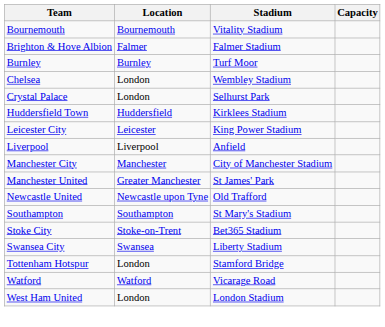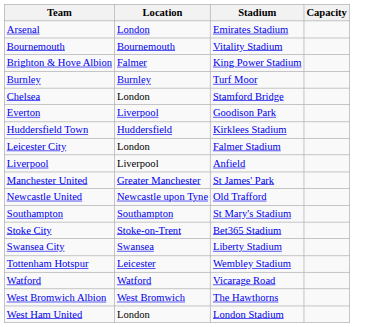 <table class="wikitable sortable">
 <tr>
 <th>Team</th>
 <th>Location</th>
 <th>Stadium</th>
 <th>Capacity</th>
+</tr>
+<tr>
+<td><a href='#'>Arsenal</a></td>
+<td><a href='#'>London</a> </td>
+<td><a href='#'>Emirates Stadium</a></td>
+<td style="text-align:center"></td>
 </tr>
 <tr>
 <td><a href='#'>Bournemouth</a></td>
 <td><a href='#'>Bournemouth</a></td>
 <td><a href='#'>Vitality Stadium</a></td>
 <td style="text-align:center"></td>
 </tr>
 <tr>
 <td><a href='#'>Brighton & Hove Albion</a></td>
 <td><a href='#'>Falmer</a></td>
-<td><a href='#'>Falmer Stadium</a></td>
+<td><a href='#'>King Power Stadium</a></td>
 <td style="text-align:center"></td>
 </tr>
 <tr>
 <td><a href='#'>Burnley</a></td>
 <td><a href='#'>Burnley</a></td>
 <td><a href='#'>Turf Moor</a></td>
 <td style="text-align:center"></td>
 </tr>
 <tr>
 <td><a href='#'>Chelsea</a></td>
 <td>London </td>
-<td><a href='#'>Wembley Stadium</a></td>
+<td><a href='#'>Stamford Bridge</a></td>
 <td style="text-align:center"></td>
 </tr>
 <tr>
-<td><a href='#'>Crystal Palace</a></td>
-<td>London </td>
-<td><a href='#'>Selhurst Park</a></td>
+<td><a href='#'>Everton</a></td>
+<td><a href='#'>Liverpool</a> </td>
+<td><a href='#'>Goodison Park</a></td>
 <td style="text-align:center"></td>
 </tr>
 <tr>
 <td><a href='#'>Huddersfield Town</a></td>
 <td><a href='#'>Huddersfield</a></td>
 <td><a href='#'>Kirklees Stadium</a></td>
 <td style="text-align:center"></td>
 </tr>
 <tr>
 <td><a href='#'>Leicester City</a></td>
-<td><a href='#'>Leicester</a></td>
-<td><a href='#'>King Power Stadium</a></td>
+<td>London </td>
+<td><a href='#'>Falmer Stadium</a></td>
 <td style="text-align:center"></td>
 </tr>
 <tr>
 <td><a href='#'>Liverpool</a></td>
 <td>Liverpool </td>
 <td><a href='#'>Anfield</a></td>
-<td style="text-align:center"></td>
-</tr>
-<tr>
-<td><a href='#'>Manchester City</a></td>
-<td><a href='#'>Manchester</a> </td>
-<td><a href='#'>City of Manchester Stadium</a></td>
 <td style="text-align:center"></td>
 </tr>
 <tr>
 <td><a href='#'>Manchester United</a></td>
 <td><a href='#'>Greater Manchester</a> </td>
 <td><a href='#'>St James' Park</a></td>
 <td style="text-align:center"></td>
 </tr>
 <tr>
 <td><a href='#'>Newcastle United</a></td>
 <td><a href='#'>Newcastle upon Tyne</a></td>
 <td><a href='#'>Old Trafford</a></td>
 <td style="text-align:center"></td>
 </tr>
 <tr>
 <td><a href='#'>Southampton</a></td>
 <td><a href='#'>Southampton</a></td>
 <td><a href='#'>St Mary's Stadium</a></td>
 <td style="text-align:center"></td>
 </tr>
 <tr>
 <td><a href='#'>Stoke City</a></td>
 <td><a href='#'>Stoke-on-Trent</a></td>
 <td><a href='#'>Bet365 Stadium</a></td>
 <td style="text-align:center"></td>
 </tr>
 <tr>
 <td><a href='#'>Swansea City</a></td>
 <td><a href='#'>Swansea</a></td>
 <td><a href='#'>Liberty Stadium</a></td>
 <td style="text-align:center"></td>
 </tr>
 <tr>
 <td><a href='#'>Tottenham Hotspur</a></td>
-<td>London </td>
-<td><a href='#'>Stamford Bridge</a></td>
+<td><a href='#'>Leicester</a></td>
+<td><a href='#'>Wembley Stadium</a></td>
 <td style="text-align:center"></td>
 </tr>
 <tr>
 <td><a href='#'>Watford</a></td>
 <td><a href='#'>Watford</a></td>
 <td><a href='#'>Vicarage Road</a></td>
 <td style="text-align:center"></td>
 </tr>
 <tr>
+<td><a href='#'>West Bromwich Albion</a></td>
+<td><a href='#'>West Bromwich</a></td>
+<td><a href='#'>The Hawthorns</a></td>
+<td style="text-align:center"></td>
+</tr>
+<tr>
 <td><a href='#'>West Ham United</a></td>
 <td>London </td>
 <td><a href='#'>London Stadium</a></td>
 <td style="text-align:center"></td>
 </tr>
 </table>
